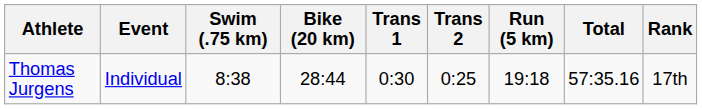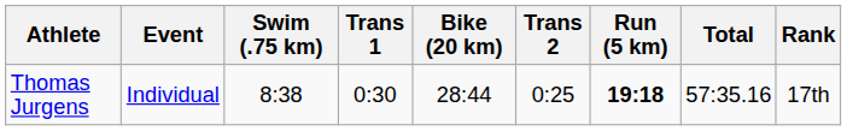 <table class="wikitable" border="1">
 <tr>
 <th>Athlete</th>
 <th>Event</th>
 <th>Swim (.75 km)</th>
+<th>Trans 1</th>
 <th>Bike (20 km)</th>
-<th>Trans 1</th>
 <th>Trans 2</th>
 <th>Run (5 km)</th>
 <th>Total</th>
 <th>Rank</th>
 </tr>
 <tr>
 <td><a href='#'>Thomas Jurgens</a></td>
 <td><a href='#'>Individual</a></td>
 <td align=center>8:38</td>
+<td align=center>0:30</td>
 <td align=center>28:44</td>
-<td align=center>0:30</td>
 <td align=center>0:25</td>
-<td align=center>19:18</td>
+<td align=center><strong>19:18</strong></td>
 <td align=center>57:35.16</td>
 <td align=center>17th</td>
 </tr>
 </table>
